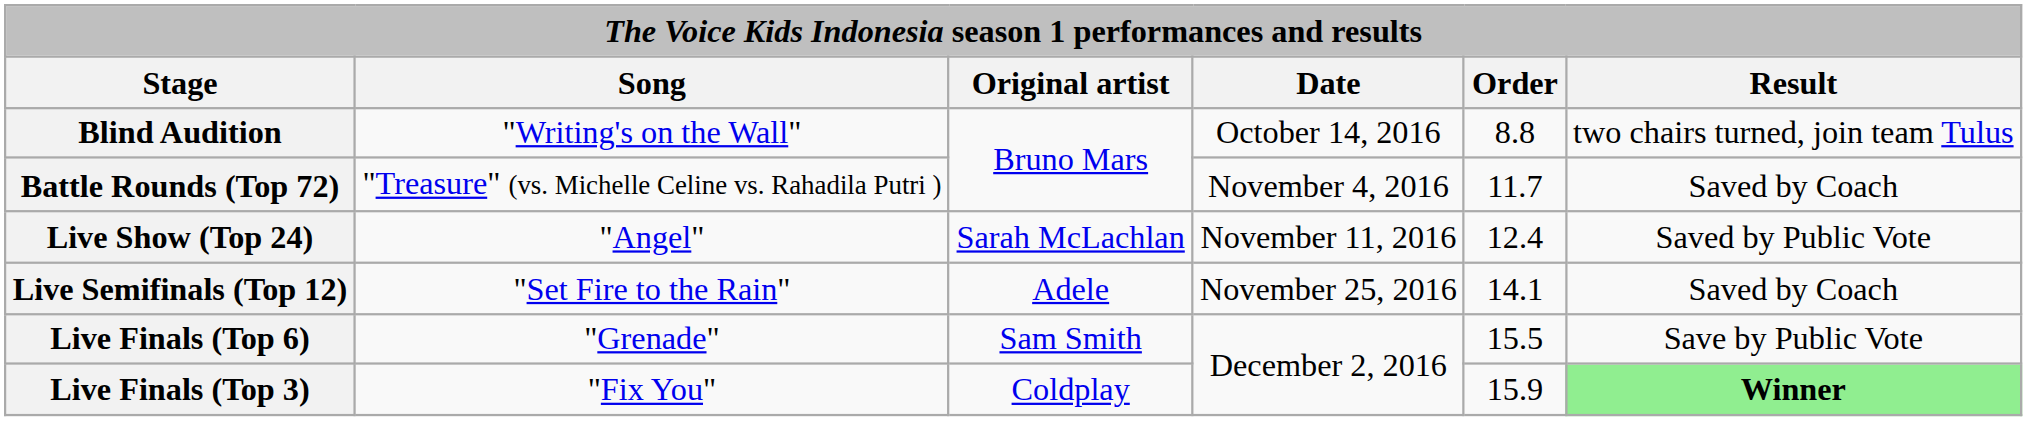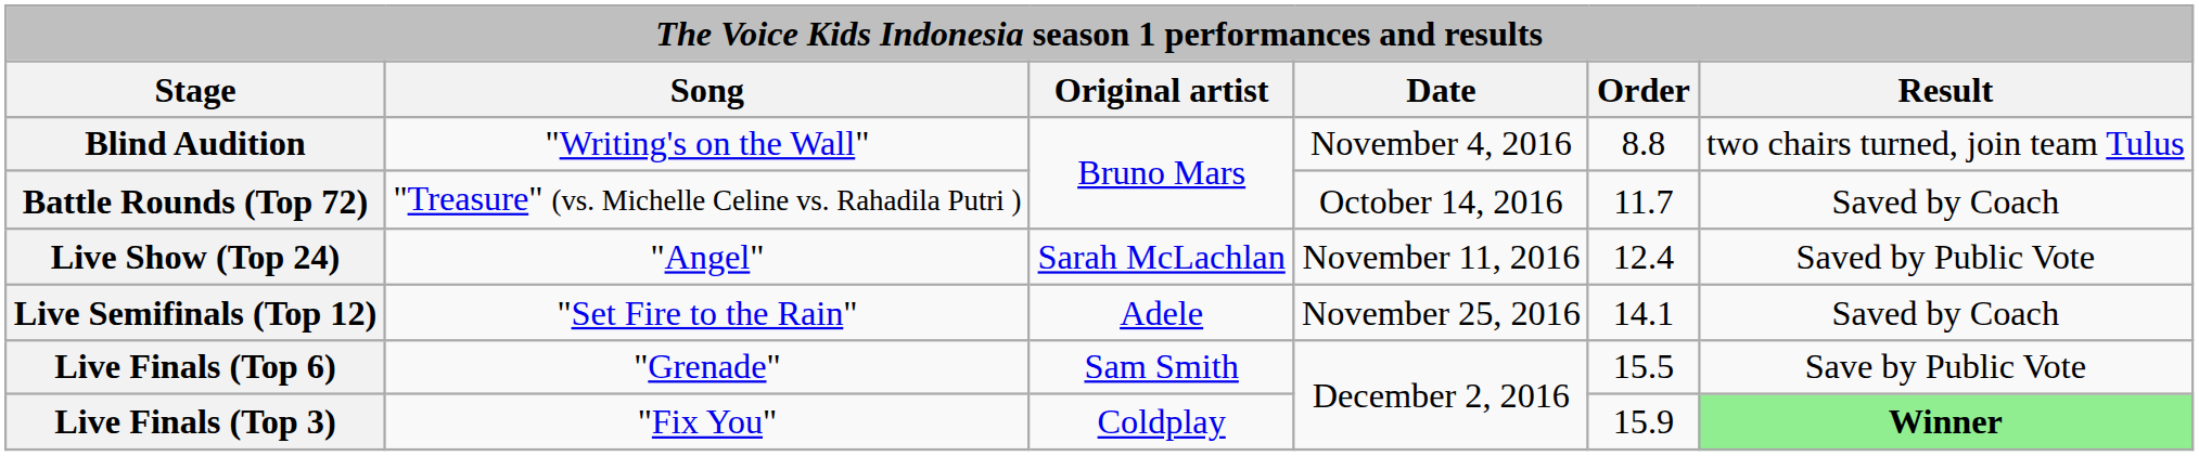 <table class="wikitable" style="text-align:center; font-size:90%; line-height:16px;">
 <tr>
 <th colspan="6" style="background:#BFBFBF;"><em>The Voice Kids Indonesia</em> season 1 performances and results</th>
 </tr>
 <tr>
 <th scope="col">Stage</th>
 <th scope="col">Song</th>
 <th scope="col">Original artist</th>
 <th scope="col">Date</th>
 <th scope="col">Order</th>
 <th scope="col">Result</th>
 </tr>
 <tr>
 <th scope="row">Blind Audition</th>
 <td>"<a href='#'>Writing's on the Wall</a>"</td>
 <td rowspan=2><a href='#'>Bruno Mars</a></td>
-<td>October 14, 2016</td>
+<td>November 4, 2016</td>
 <td>8.8</td>
 <td>two chairs turned, join team <a href='#'>Tulus</a></td>
 </tr>
 <tr>
 <th scope="row">Battle Rounds (Top 72)</th>
 <td>"<a href='#'>Treasure</a>" <small>(vs. Michelle Celine vs. Rahadila Putri )</small></td>
-<td>November 4, 2016</td>
+<td>October 14, 2016</td>
 <td>11.7</td>
 <td>Saved by Coach</td>
 </tr>
 <tr>
 <th scope="row">Live Show (Top 24)</th>
 <td>"<a href='#'>Angel</a>"</td>
 <td><a href='#'>Sarah McLachlan</a></td>
 <td>November 11, 2016</td>
 <td>12.4</td>
 <td>Saved by Public Vote</td>
 </tr>
 <tr>
 <th scope="row">Live Semifinals (Top 12)</th>
 <td>"<a href='#'>Set Fire to the Rain</a>"</td>
 <td><a href='#'>Adele</a></td>
 <td>November 25, 2016</td>
 <td>14.1</td>
 <td>Saved by Coach</td>
 </tr>
 <tr>
 <th scope="row">Live Finals (Top 6)</th>
 <td>"<a href='#'>Grenade</a>"</td>
 <td><a href='#'>Sam Smith</a></td>
 <td rowspan="2">December 2, 2016</td>
 <td>15.5</td>
 <td>Save by Public Vote</td>
 </tr>
 <tr>
 <th scope="row">Live Finals (Top 3)</th>
 <td>"<a href='#'>Fix You</a>"</td>
 <td><a href='#'>Coldplay</a></td>
 <td>15.9</td>
 <td style="background:lightgreen;"  rowspan="3"><strong>Winner</strong></td>
 </tr>
 </table>
